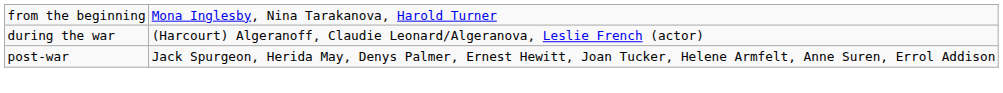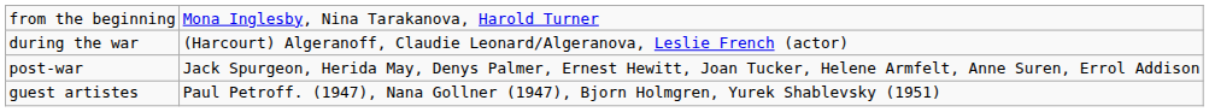 <table class=wikitable>
 <tr>
 <td>from the beginning</td>
 <td><a href='#'>Mona Inglesby</a>, Nina Tarakanova, <a href='#'>Harold Turner</a></td>
 </tr>
 <tr>
 <td>during the war</td>
 <td>(Harcourt) Algeranoff, Claudie Leonard/Algeranova, <a href='#'>Leslie French</a> (actor)</td>
 </tr>
 <tr>
 <td>post-war</td>
 <td>Jack Spurgeon, Herida May, Denys Palmer, Ernest Hewitt, Joan Tucker, Helene Armfelt, Anne Suren, Errol Addison</td>
 </tr>
+<tr>
+<td>guest artistes</td>
+<td>Paul Petroff. (1947), Nana Gollner (1947), Bjorn Holmgren, Yurek Shablevsky (1951)</td>
+</tr>
 </table>
